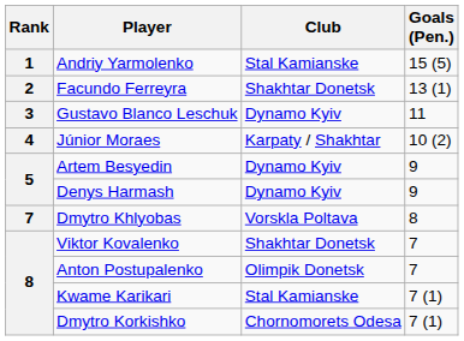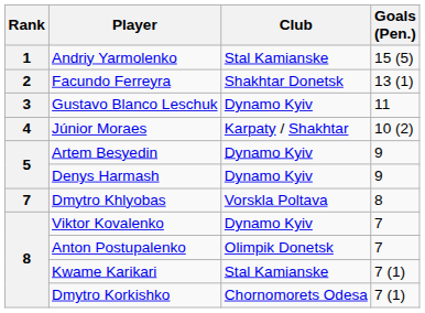 <table class="wikitable">
 <tr>
 <th>Rank</th>
 <th>Player</th>
 <th>Club</th>
 <th>Goals<br>(Pen.)</th>
 </tr>
 <tr>
 <th>1</th>
 <td align="left"> <a href='#'>Andriy Yarmolenko</a></td>
 <td align="left"><a href='#'>Stal Kamianske</a></td>
 <td>15 (5)</td>
 </tr>
 <tr>
 <th>2</th>
 <td align="left"> <a href='#'>Facundo Ferreyra</a></td>
 <td align="left"><a href='#'>Shakhtar Donetsk</a></td>
 <td>13 (1)</td>
 </tr>
 <tr>
 <th>3</th>
 <td align="left"> <a href='#'>Gustavo Blanco Leschuk</a></td>
 <td align="left"><a href='#'>Dynamo Kyiv</a></td>
 <td>11</td>
 </tr>
 <tr>
 <th>4</th>
 <td align="left"> <a href='#'>Júnior Moraes</a></td>
 <td align="left"><a href='#'>Karpaty</a> / <a href='#'>Shakhtar</a></td>
 <td>10 (2)</td>
 </tr>
 <tr>
 <th rowspan=2>5</th>
 <td align="left"> <a href='#'>Artem Besyedin</a></td>
 <td align="left"><a href='#'>Dynamo Kyiv</a></td>
 <td>9</td>
 </tr>
 <tr>
 <td align="left"> <a href='#'>Denys Harmash</a></td>
 <td align="left"><a href='#'>Dynamo Kyiv</a></td>
 <td>9</td>
 </tr>
 <tr>
 <th>7</th>
 <td align="left"> <a href='#'>Dmytro Khlyobas</a></td>
 <td align="left"><a href='#'>Vorskla Poltava</a></td>
 <td>8</td>
 </tr>
 <tr>
 <th rowspan=4>8</th>
 <td align="left"> <a href='#'>Viktor Kovalenko</a></td>
-<td align="left"><a href='#'>Shakhtar Donetsk</a></td>
+<td align="left"><a href='#'>Dynamo Kyiv</a></td>
 <td>7</td>
 </tr>
 <tr>
 <td align="left"> <a href='#'>Anton Postupalenko</a></td>
 <td align="left"><a href='#'>Olimpik Donetsk</a></td>
 <td>7</td>
 </tr>
 <tr>
 <td align="left"> <a href='#'>Kwame Karikari</a></td>
 <td align="left"><a href='#'>Stal Kamianske</a></td>
 <td>7 (1)</td>
 </tr>
 <tr>
 <td align="left"> <a href='#'>Dmytro Korkishko</a></td>
 <td align="left"><a href='#'>Chornomorets Odesa</a></td>
 <td>7 (1)</td>
 </tr>
 </table>
